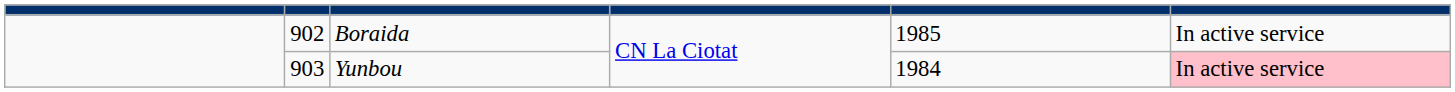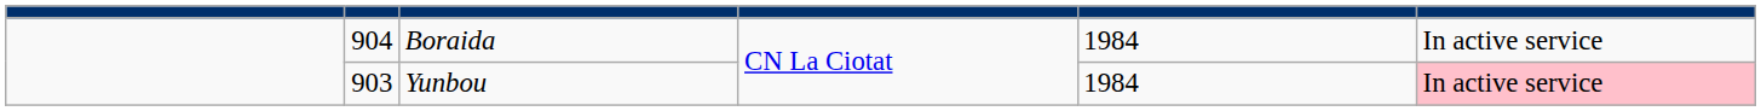 <table class="wikitable">
 <tr>
 <th style="background:#002F6C" width="190"></th>
 <th style="background:#002F6C"></th>
 <th style="background:#002F6C" width="190"></th>
 <th style="background:#002F6C" width="190"></th>
 <th style="background:#002F6C" width="190"></th>
 <th style="background:#002F6C" width="190"></th>
 </tr>
 <tr>
 <td rowspan="2"></td>
-<td>902</td>
+<td>904</td>
 <td><em>Boraida</em></td>
 <td rowspan="2"><a href='#'>CN La Ciotat</a></td>
-<td>1985</td>
+<td>1984</td>
 <td>In active service</td>
 </tr>
 <tr>
 <td>903</td>
 <td><em>Yunbou</em></td>
 <td>1984</td>
 <td style="background: pink;">In active service</td>
 </tr>
 </table>
